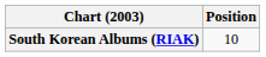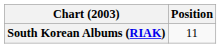 <table class="wikitable plainrowheaders">
 <tr>
 <th>Chart (2003)</th>
 <th>Position</th>
 </tr>
 <tr>
 <th scope="row">South Korean Albums (<a href='#'>RIAK</a>)</th>
-<td style="text-align:center;">10</td>
+<td style="text-align:center;">11</td>
 </tr>
 </table>
